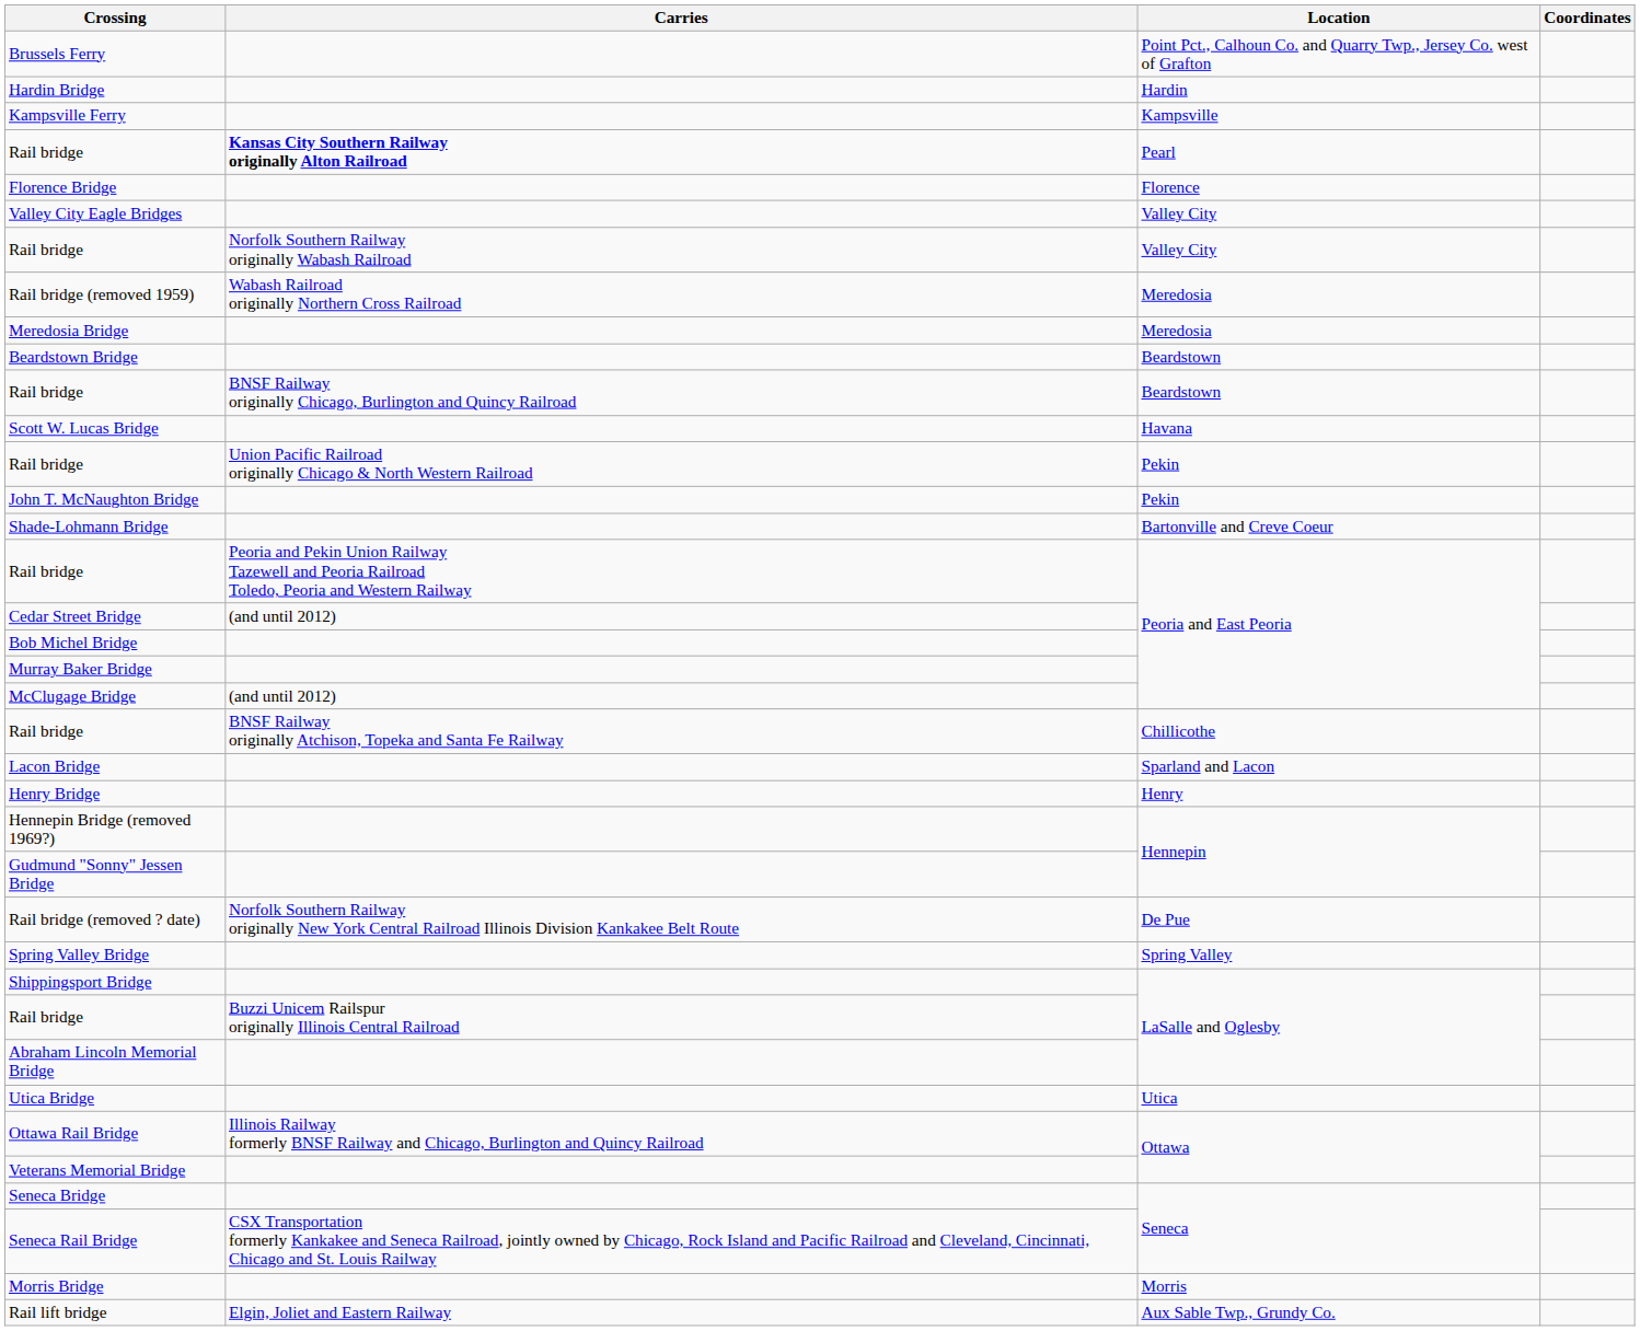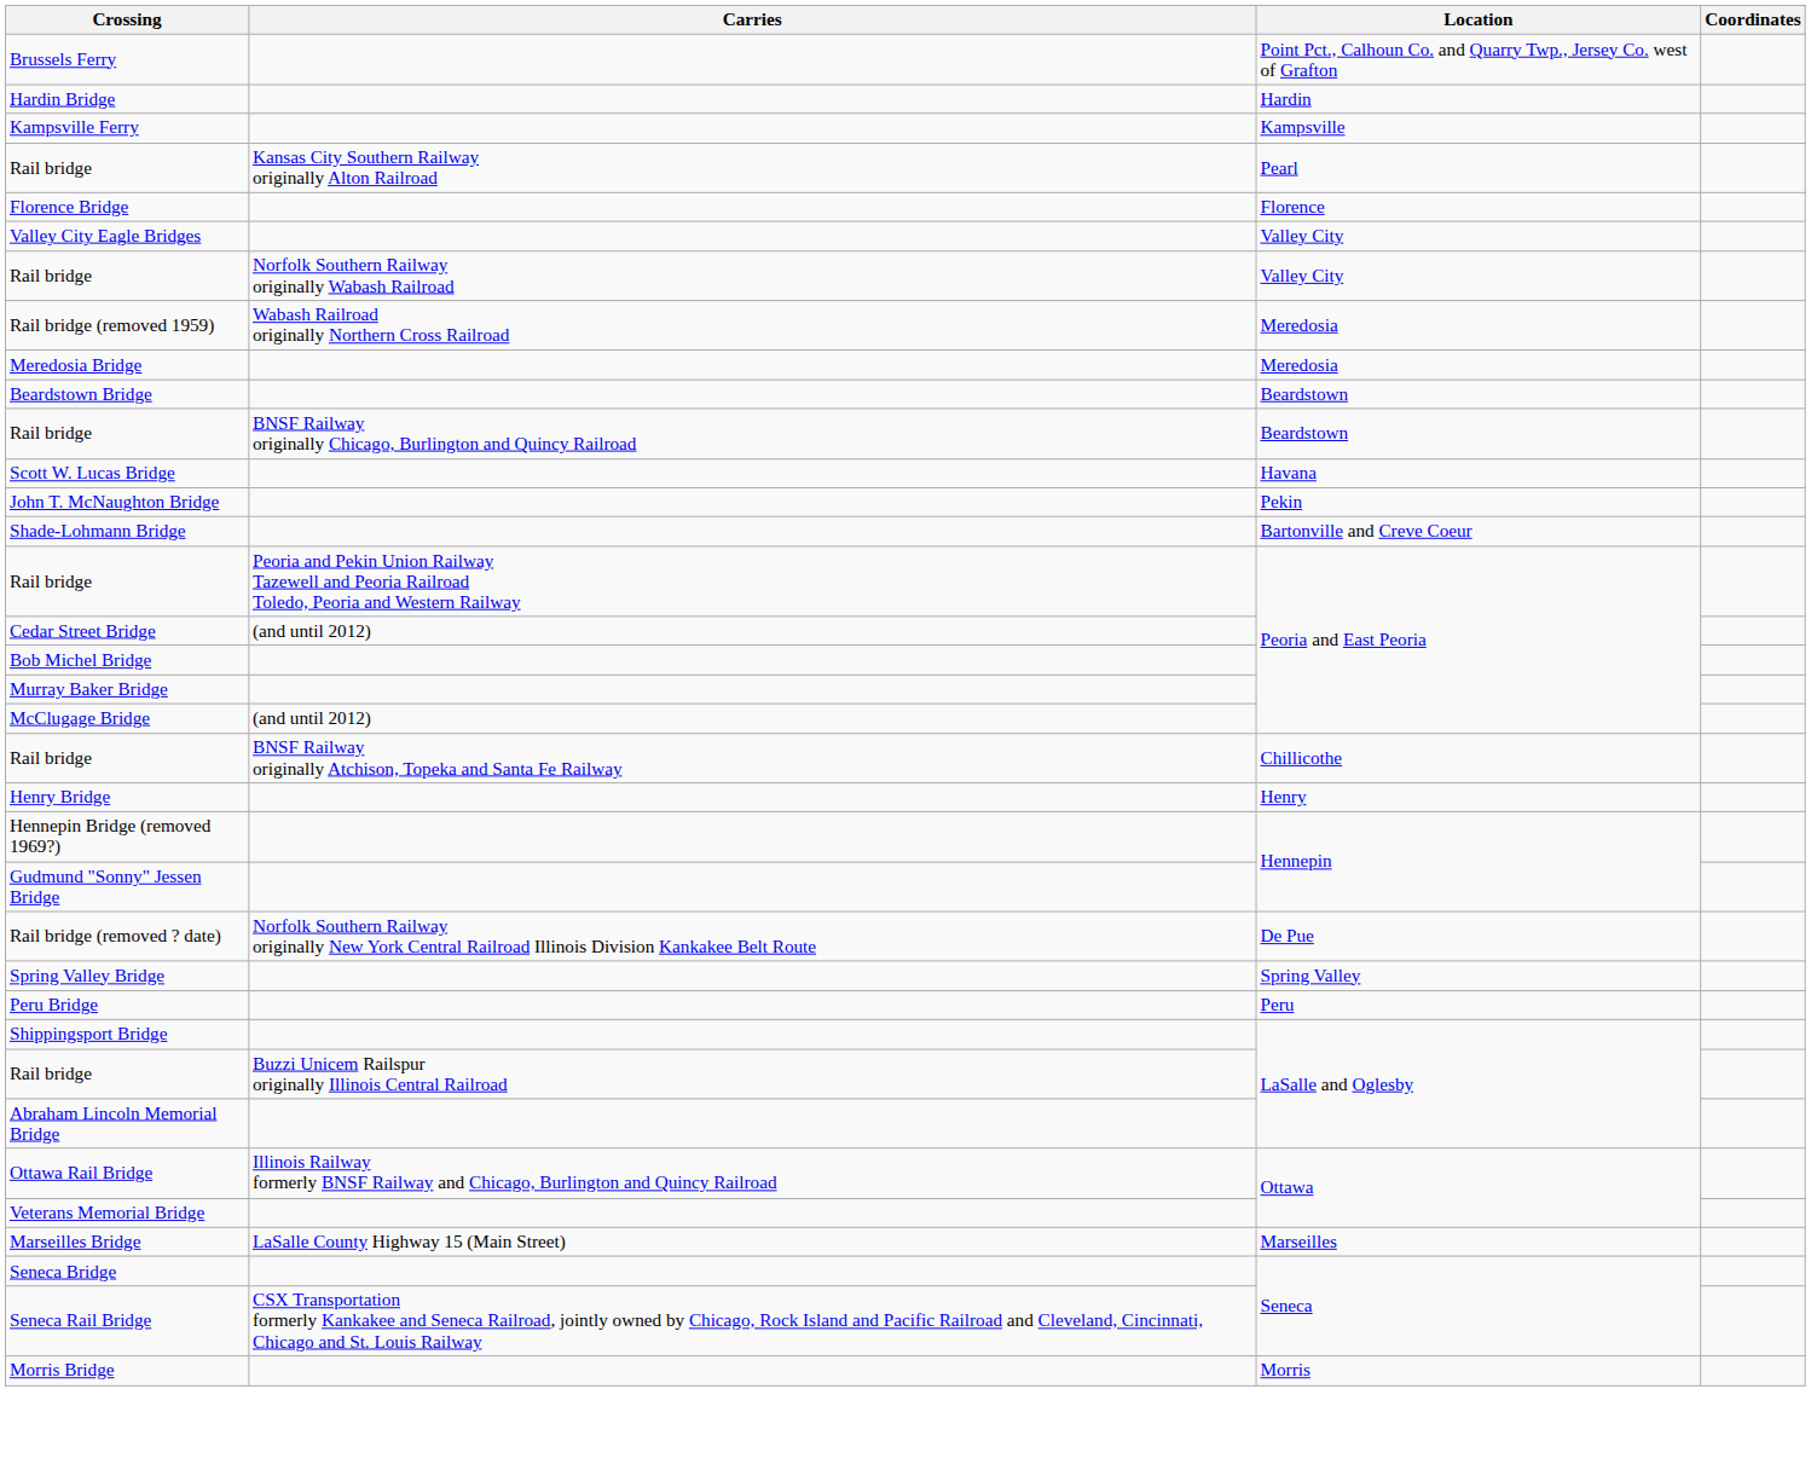 <table class=wikitable>
 <tr>
 <th>Crossing</th>
 <th>Carries</th>
 <th>Location</th>
 <th>Coordinates</th>
 </tr>
 <tr>
 <td><a href='#'>Brussels Ferry</a></td>
 <td></td>
 <td><a href='#'>Point Pct., Calhoun Co.</a> and <a href='#'>Quarry Twp., Jersey Co.</a> west of <a href='#'>Grafton</a></td>
 <td></td>
 </tr>
 <tr>
 <td><a href='#'>Hardin Bridge</a></td>
 <td></td>
 <td><a href='#'>Hardin</a></td>
 <td></td>
 </tr>
 <tr>
 <td><a href='#'>Kampsville Ferry</a></td>
 <td></td>
 <td><a href='#'>Kampsville</a></td>
 <td></td>
 </tr>
 <tr>
 <td>Rail bridge</td>
-<td><strong><a href='#'>Kansas City Southern Railway</a><br> originally <a href='#'>Alton Railroad</a></strong></td>
+<td><a href='#'>Kansas City Southern Railway</a><br> originally <a href='#'>Alton Railroad</a></td>
 <td><a href='#'>Pearl</a></td>
 <td></td>
 </tr>
 <tr>
 <td><a href='#'>Florence Bridge</a></td>
 <td></td>
 <td><a href='#'>Florence</a></td>
 <td></td>
 </tr>
 <tr>
 <td><a href='#'>Valley City Eagle Bridges</a></td>
 <td></td>
 <td><a href='#'>Valley City</a></td>
 <td></td>
 </tr>
 <tr>
 <td>Rail bridge</td>
 <td><a href='#'>Norfolk Southern Railway</a><br>originally <a href='#'>Wabash Railroad</a></td>
 <td><a href='#'>Valley City</a></td>
 <td></td>
 </tr>
 <tr>
 <td>Rail bridge (removed 1959)</td>
 <td><a href='#'>Wabash Railroad</a><br> originally <a href='#'>Northern Cross Railroad</a></td>
 <td><a href='#'>Meredosia</a></td>
 <td></td>
 </tr>
 <tr>
 <td><a href='#'>Meredosia Bridge</a></td>
 <td></td>
 <td><a href='#'>Meredosia</a></td>
 <td></td>
 </tr>
 <tr>
 <td><a href='#'>Beardstown Bridge</a></td>
 <td></td>
 <td><a href='#'>Beardstown</a></td>
 <td></td>
 </tr>
 <tr>
 <td>Rail bridge</td>
 <td><a href='#'>BNSF Railway</a><br>originally <a href='#'>Chicago, Burlington and Quincy Railroad</a></td>
 <td><a href='#'>Beardstown</a></td>
 <td></td>
 </tr>
 <tr>
 <td><a href='#'>Scott W. Lucas Bridge</a></td>
 <td></td>
 <td><a href='#'>Havana</a></td>
 <td></td>
 </tr>
 <tr>
-<td>Rail bridge</td>
-<td><a href='#'>Union Pacific Railroad</a><br> originally <a href='#'>Chicago & North Western Railroad</a></td>
-<td><a href='#'>Pekin</a></td>
-<td></td>
-</tr>
-<tr>
 <td><a href='#'>John T. McNaughton Bridge</a></td>
 <td></td>
 <td><a href='#'>Pekin</a></td>
 <td></td>
 </tr>
 <tr>
 <td><a href='#'>Shade-Lohmann Bridge</a></td>
 <td></td>
 <td><a href='#'>Bartonville</a> and <a href='#'>Creve Coeur</a></td>
 <td></td>
 </tr>
 <tr>
 <td>Rail bridge</td>
 <td><a href='#'>Peoria and Pekin Union Railway</a><br><a href='#'>Tazewell and Peoria Railroad</a><br><a href='#'>Toledo, Peoria and Western Railway</a></td>
 <td rowspan=5><a href='#'>Peoria</a> and <a href='#'>East Peoria</a></td>
 <td></td>
 </tr>
 <tr>
 <td><a href='#'>Cedar Street Bridge</a></td>
 <td> (and  until 2012)</td>
 <td></td>
 </tr>
 <tr>
 <td><a href='#'>Bob Michel Bridge</a></td>
 <td></td>
 <td></td>
 </tr>
 <tr>
 <td><a href='#'>Murray Baker Bridge</a></td>
 <td></td>
 <td></td>
 </tr>
 <tr>
 <td><a href='#'>McClugage Bridge</a></td>
 <td> (and  until 2012)</td>
 <td></td>
 </tr>
 <tr>
 <td>Rail bridge</td>
 <td><a href='#'>BNSF Railway</a><br> originally <a href='#'>Atchison, Topeka and Santa Fe Railway</a></td>
 <td><a href='#'>Chillicothe</a></td>
 <td></td>
 </tr>
 <tr>
-<td><a href='#'>Lacon Bridge</a></td>
-<td></td>
-<td><a href='#'>Sparland</a> and <a href='#'>Lacon</a></td>
-<td></td>
-</tr>
-<tr>
 <td><a href='#'>Henry Bridge</a></td>
 <td></td>
 <td><a href='#'>Henry</a></td>
 <td></td>
 </tr>
 <tr>
 <td>Hennepin Bridge (removed 1969?)</td>
 <td></td>
 <td rowspan=2><a href='#'>Hennepin</a></td>
 <td></td>
 </tr>
 <tr>
 <td><a href='#'>Gudmund "Sonny" Jessen Bridge</a></td>
 <td></td>
 <td></td>
 </tr>
 <tr>
 <td>Rail bridge (removed ? date)</td>
 <td><a href='#'>Norfolk Southern Railway</a><br> originally <a href='#'>New York Central Railroad</a> Illinois Division <a href='#'>Kankakee Belt Route</a></td>
 <td><a href='#'>De Pue</a></td>
 <td></td>
 </tr>
 <tr>
 <td><a href='#'>Spring Valley Bridge</a></td>
 <td></td>
 <td><a href='#'>Spring Valley</a></td>
 <td></td>
 </tr>
 <tr>
+<td><a href='#'>Peru Bridge</a></td>
+<td></td>
+<td><a href='#'>Peru</a></td>
+<td></td>
+</tr>
+<tr>
 <td><a href='#'>Shippingsport Bridge</a></td>
 <td></td>
 <td rowspan=3><a href='#'>LaSalle</a> and <a href='#'>Oglesby</a></td>
 <td></td>
 </tr>
 <tr>
 <td>Rail bridge</td>
 <td><a href='#'>Buzzi Unicem</a> Railspur<br> originally <a href='#'>Illinois Central Railroad</a></td>
 <td></td>
 </tr>
 <tr>
 <td><a href='#'>Abraham Lincoln Memorial Bridge</a></td>
 <td></td>
 <td></td>
 </tr>
 <tr>
-<td><a href='#'>Utica Bridge</a></td>
-<td></td>
-<td><a href='#'>Utica</a></td>
-<td></td>
-</tr>
-<tr>
 <td><a href='#'>Ottawa Rail Bridge</a></td>
 <td><a href='#'>Illinois Railway</a> <br> formerly <a href='#'>BNSF Railway</a> and <a href='#'>Chicago, Burlington and Quincy Railroad</a></td>
 <td rowspan=2><a href='#'>Ottawa</a></td>
 <td></td>
 </tr>
 <tr>
 <td><a href='#'>Veterans Memorial Bridge</a></td>
 <td></td>
+<td></td>
+</tr>
+<tr>
+<td><a href='#'>Marseilles Bridge</a></td>
+<td><a href='#'>LaSalle County</a> Highway 15 (Main Street)</td>
+<td><a href='#'>Marseilles</a></td>
 <td></td>
 </tr>
 <tr>
 <td><a href='#'>Seneca Bridge</a></td>
 <td></td>
 <td rowspan=2><a href='#'>Seneca</a></td>
 <td></td>
 </tr>
 <tr>
 <td><a href='#'>Seneca Rail Bridge</a></td>
 <td><a href='#'>CSX Transportation</a><br> formerly <a href='#'>Kankakee and Seneca Railroad</a>, jointly owned by <a href='#'>Chicago, Rock Island and Pacific Railroad</a> and <a href='#'>Cleveland, Cincinnati, Chicago and St. Louis Railway</a></td>
 <td></td>
 </tr>
 <tr>
 <td><a href='#'>Morris Bridge</a></td>
 <td></td>
 <td><a href='#'>Morris</a></td>
 <td></td>
 </tr>
-<tr>
-<td>Rail lift bridge</td>
-<td><a href='#'>Elgin, Joliet and Eastern Railway</a></td>
-<td><a href='#'>Aux Sable Twp., Grundy Co.</a></td>
-<td></td>
-</tr>
 </table>
